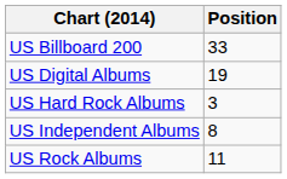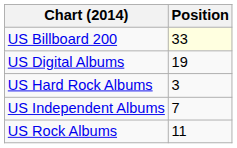 <table class="wikitable sortable plainrowheaders">
 <tr>
 <th scope="col">Chart (2014)</th>
 <th scope="col">Position</th>
 </tr>
 <tr>
 <td><a href='#'>US Billboard 200</a></td>
-<td>33</td>
+<td style="background: lightyellow;">33</td>
 </tr>
 <tr>
 <td><a href='#'>US Digital Albums</a></td>
 <td>19</td>
 </tr>
 <tr>
 <td><a href='#'>US Hard Rock Albums</a></td>
 <td>3</td>
 </tr>
 <tr>
 <td><a href='#'>US Independent Albums</a></td>
-<td>8</td>
+<td>7</td>
 </tr>
 <tr>
 <td><a href='#'>US Rock Albums</a></td>
 <td>11</td>
 </tr>
 </table>
